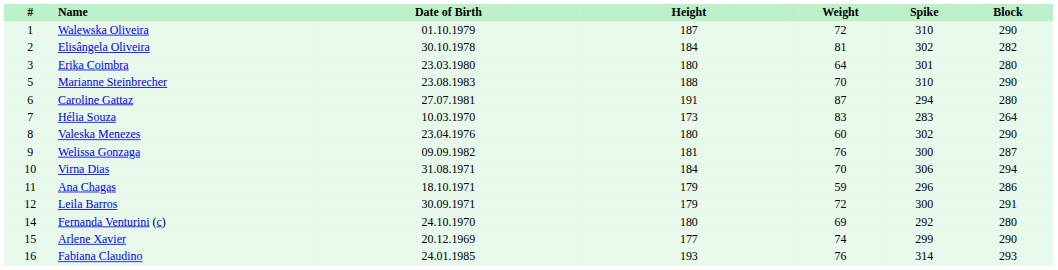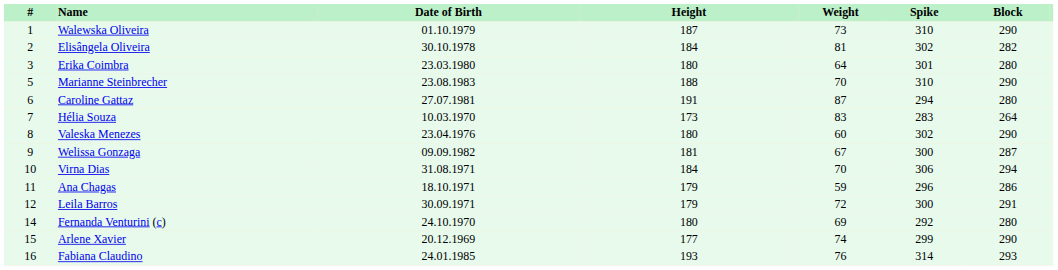 <table border=0 cellpadding=2 cellspacing=0  |- bgcolor=#FFECCE style="text-align:center; font-size:90%;" width=100%>
 <tr bgcolor=#BBF0C9>
 <th width=5%>#</th>
 <th width=25% align=left>Name</th>
 <th width=25%>Date of Birth</th>
 <th width=21%>Height</th>
 <th width=8%>Weight</th>
 <th width=8%>Spike</th>
 <th width=8%>Block</th>
 <th></th>
 </tr>
 <tr bgcolor=#E7FAEC>
 <td>1</td>
 <td align=left><a href='#'>Walewska Oliveira</a></td>
 <td>01.10.1979</td>
 <td>187</td>
-<td>72</td>
+<td>73</td>
 <td>310</td>
 <td>290</td>
 <td></td>
 </tr>
 <tr bgcolor=#E7FAEC>
 <td>2</td>
 <td align=left><a href='#'>Elisângela Oliveira</a></td>
 <td>30.10.1978</td>
 <td>184</td>
 <td>81</td>
 <td>302</td>
 <td>282</td>
 <td></td>
 </tr>
 <tr bgcolor=#E7FAEC>
 <td>3</td>
 <td align=left><a href='#'>Erika Coimbra</a></td>
 <td>23.03.1980</td>
 <td>180</td>
 <td>64</td>
 <td>301</td>
 <td>280</td>
 <td></td>
 </tr>
 <tr bgcolor=#E7FAEC>
 <td>5</td>
 <td align=left><a href='#'>Marianne Steinbrecher</a></td>
 <td>23.08.1983</td>
 <td>188</td>
 <td>70</td>
 <td>310</td>
 <td>290</td>
 <td></td>
 </tr>
 <tr bgcolor=#E7FAEC>
 <td>6</td>
 <td align=left><a href='#'>Caroline Gattaz</a></td>
 <td>27.07.1981</td>
 <td>191</td>
 <td>87</td>
 <td>294</td>
 <td>280</td>
 <td></td>
 </tr>
 <tr bgcolor=#E7FAEC>
 <td>7</td>
 <td align=left><a href='#'>Hélia Souza</a></td>
 <td>10.03.1970</td>
 <td>173</td>
 <td>83</td>
 <td>283</td>
 <td>264</td>
 <td></td>
 </tr>
 <tr bgcolor=#E7FAEC>
 <td>8</td>
 <td align=left><a href='#'>Valeska Menezes</a></td>
 <td>23.04.1976</td>
 <td>180</td>
 <td>60</td>
 <td>302</td>
 <td>290</td>
 <td></td>
 </tr>
 <tr bgcolor=#E7FAEC>
 <td>9</td>
 <td align=left><a href='#'>Welissa Gonzaga</a></td>
 <td>09.09.1982</td>
 <td>181</td>
-<td>76</td>
+<td>67</td>
 <td>300</td>
 <td>287</td>
 <td></td>
 </tr>
 <tr bgcolor=#E7FAEC>
 <td>10</td>
 <td align=left><a href='#'>Virna Dias</a></td>
 <td>31.08.1971</td>
 <td>184</td>
 <td>70</td>
 <td>306</td>
 <td>294</td>
 <td></td>
 </tr>
 <tr bgcolor=#E7FAEC>
 <td>11</td>
 <td align=left><a href='#'>Ana Chagas</a></td>
 <td>18.10.1971</td>
 <td>179</td>
 <td>59</td>
 <td>296</td>
 <td>286</td>
 <td></td>
 </tr>
 <tr bgcolor=#E7FAEC>
 <td>12</td>
 <td align=left><a href='#'>Leila Barros</a></td>
 <td>30.09.1971</td>
 <td>179</td>
 <td>72</td>
 <td>300</td>
 <td>291</td>
 <td></td>
 </tr>
 <tr bgcolor=#E7FAEC>
 <td>14</td>
 <td align=left><a href='#'>Fernanda Venturini</a> (<a href='#'>c</a>)</td>
 <td>24.10.1970</td>
 <td>180</td>
 <td>69</td>
 <td>292</td>
 <td>280</td>
 <td></td>
 </tr>
 <tr bgcolor=#E7FAEC>
 <td>15</td>
 <td align=left><a href='#'>Arlene Xavier</a></td>
 <td>20.12.1969</td>
 <td>177</td>
 <td>74</td>
 <td>299</td>
 <td>290</td>
 <td></td>
 </tr>
 <tr bgcolor=#E7FAEC>
 <td>16</td>
 <td align=left><a href='#'>Fabiana Claudino</a></td>
 <td>24.01.1985</td>
 <td>193</td>
 <td>76</td>
 <td>314</td>
 <td>293</td>
 <td></td>
 </tr>
 </table>
